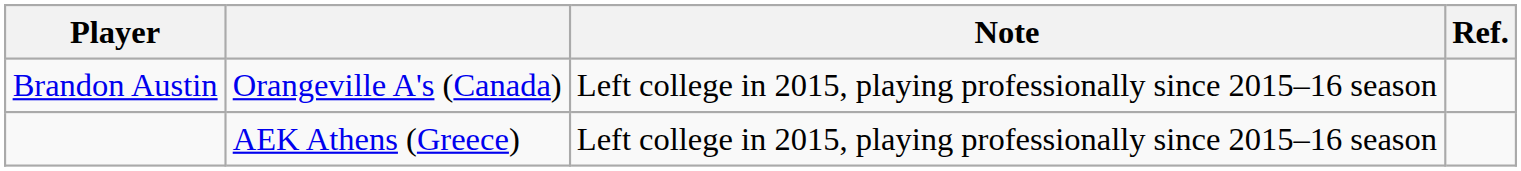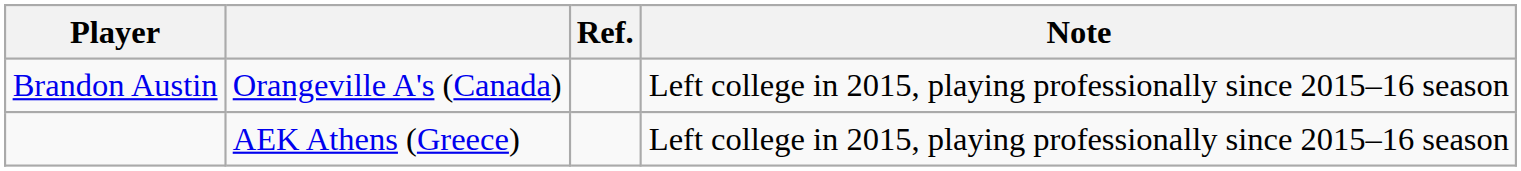 <table class="wikitable sortable" style="text-align:left; font-size:95%">
 <tr>
 <th>Player</th>
 <th></th>
+<th class=unsortable>Ref.</th>
 <th class=unsortable>Note</th>
-<th class=unsortable>Ref.</th>
 </tr>
 <tr>
 <td> <a href='#'>Brandon Austin</a></td>
 <td><a href='#'>Orangeville A's</a> (<a href='#'>Canada</a>)</td>
+<td align=center></td>
 <td>Left college in 2015, playing professionally since 2015–16 season</td>
-<td align=center></td>
 </tr>
 <tr>
 <td> </td>
 <td><a href='#'>AEK Athens</a> (<a href='#'>Greece</a>)</td>
+<td align=center></td>
 <td>Left college in 2015, playing professionally since 2015–16 season</td>
-<td align=center></td>
 </tr>
 </table>
